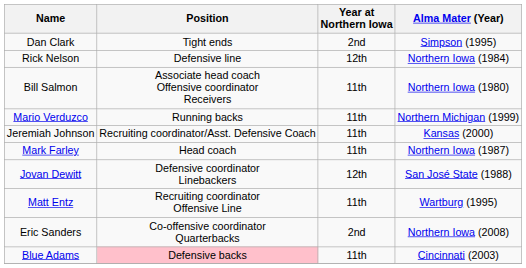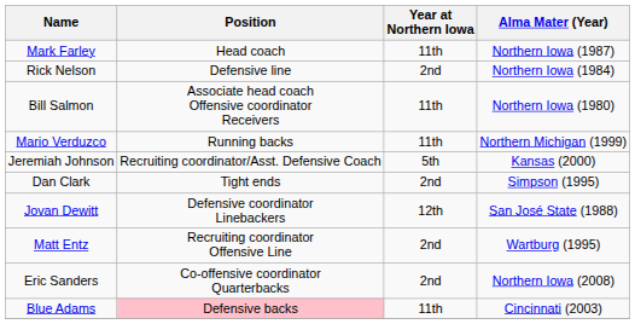 <table class="wikitable">
 <tr>
 <th>Name</th>
 <th>Position</th>
 <th>Year at <br> Northern Iowa</th>
 <th><a href='#'>Alma Mater</a> (Year)</th>
 </tr>
 <tr align="center">
-<td>Dan Clark</td>
-<td>Tight ends</td>
-<td>2nd</td>
-<td><a href='#'>Simpson</a> (1995)</td>
+<td><a href='#'>Mark Farley</a></td>
+<td>Head coach</td>
+<td>11th</td>
+<td><a href='#'>Northern Iowa</a> (1987)</td>
 </tr>
 <tr align="center">
 <td>Rick Nelson</td>
 <td>Defensive line</td>
-<td>12th</td>
+<td>2nd</td>
 <td><a href='#'>Northern Iowa</a> (1984)</td>
 </tr>
 <tr align="center">
 <td>Bill Salmon</td>
 <td>Associate head coach<br>Offensive coordinator<br>Receivers</td>
 <td>11th</td>
 <td><a href='#'>Northern Iowa</a> (1980)</td>
 </tr>
 <tr align="center">
 <td><a href='#'>Mario Verduzco</a></td>
 <td>Running backs</td>
 <td>11th</td>
 <td><a href='#'>Northern Michigan</a> (1999)</td>
 </tr>
 <tr align="center">
 <td>Jeremiah Johnson</td>
 <td>Recruiting coordinator/Asst. Defensive Coach</td>
-<td>11th</td>
+<td>5th</td>
 <td><a href='#'>Kansas</a> (2000)</td>
 </tr>
 <tr align="center">
-<td><a href='#'>Mark Farley</a></td>
-<td>Head coach</td>
-<td>11th</td>
-<td><a href='#'>Northern Iowa</a> (1987)</td>
+<td>Dan Clark</td>
+<td>Tight ends</td>
+<td>2nd</td>
+<td><a href='#'>Simpson</a> (1995)</td>
 </tr>
 <tr align="center">
 <td><a href='#'>Jovan Dewitt</a></td>
 <td>Defensive coordinator<br>Linebackers</td>
 <td>12th</td>
 <td><a href='#'>San José State</a> (1988)</td>
 </tr>
 <tr align="center">
 <td><a href='#'>Matt Entz</a></td>
 <td>Recruiting coordinator<br>Offensive Line</td>
-<td>11th</td>
+<td>2nd</td>
 <td><a href='#'>Wartburg</a> (1995)</td>
 </tr>
 <tr align="center">
 <td>Eric Sanders</td>
 <td>Co-offensive coordinator<br>Quarterbacks</td>
 <td>2nd</td>
 <td><a href='#'>Northern Iowa</a> (2008)</td>
 </tr>
 <tr align="center">
 <td><a href='#'>Blue Adams</a></td>
 <td style="background: pink;">Defensive backs</td>
 <td>11th</td>
 <td><a href='#'>Cincinnati</a> (2003)</td>
 </tr>
 <tr align="center">
 </tr>
 </table>
